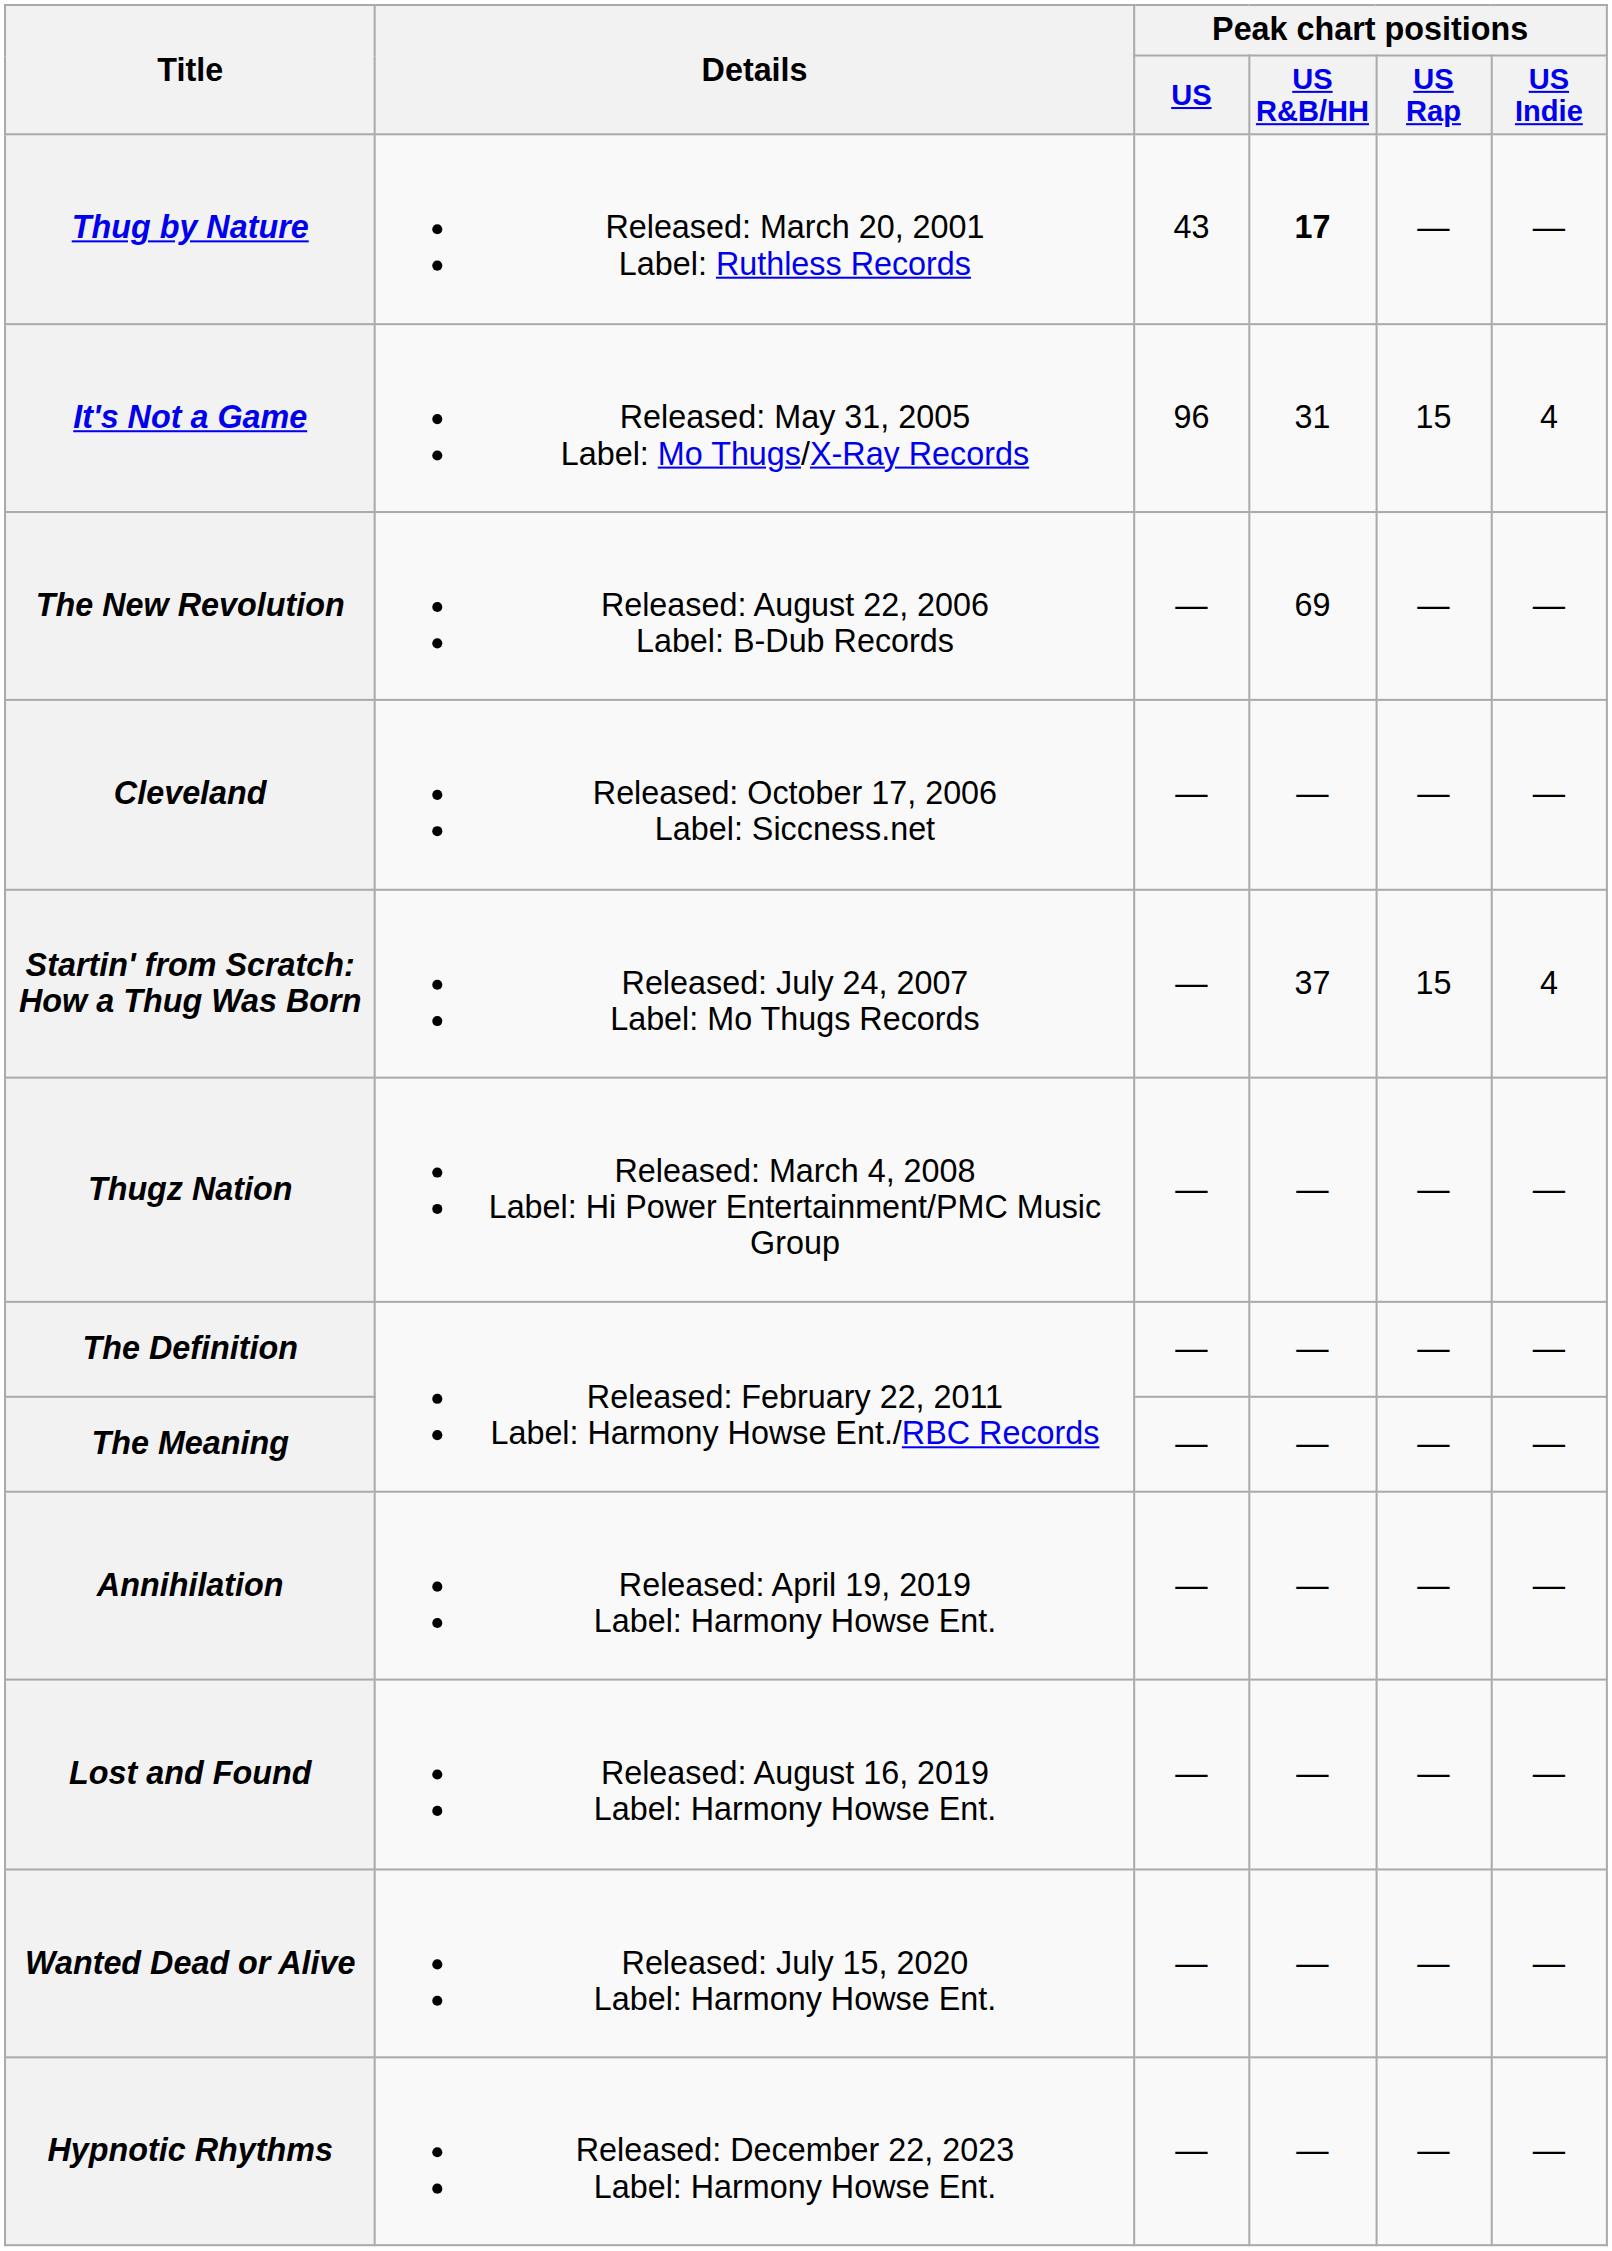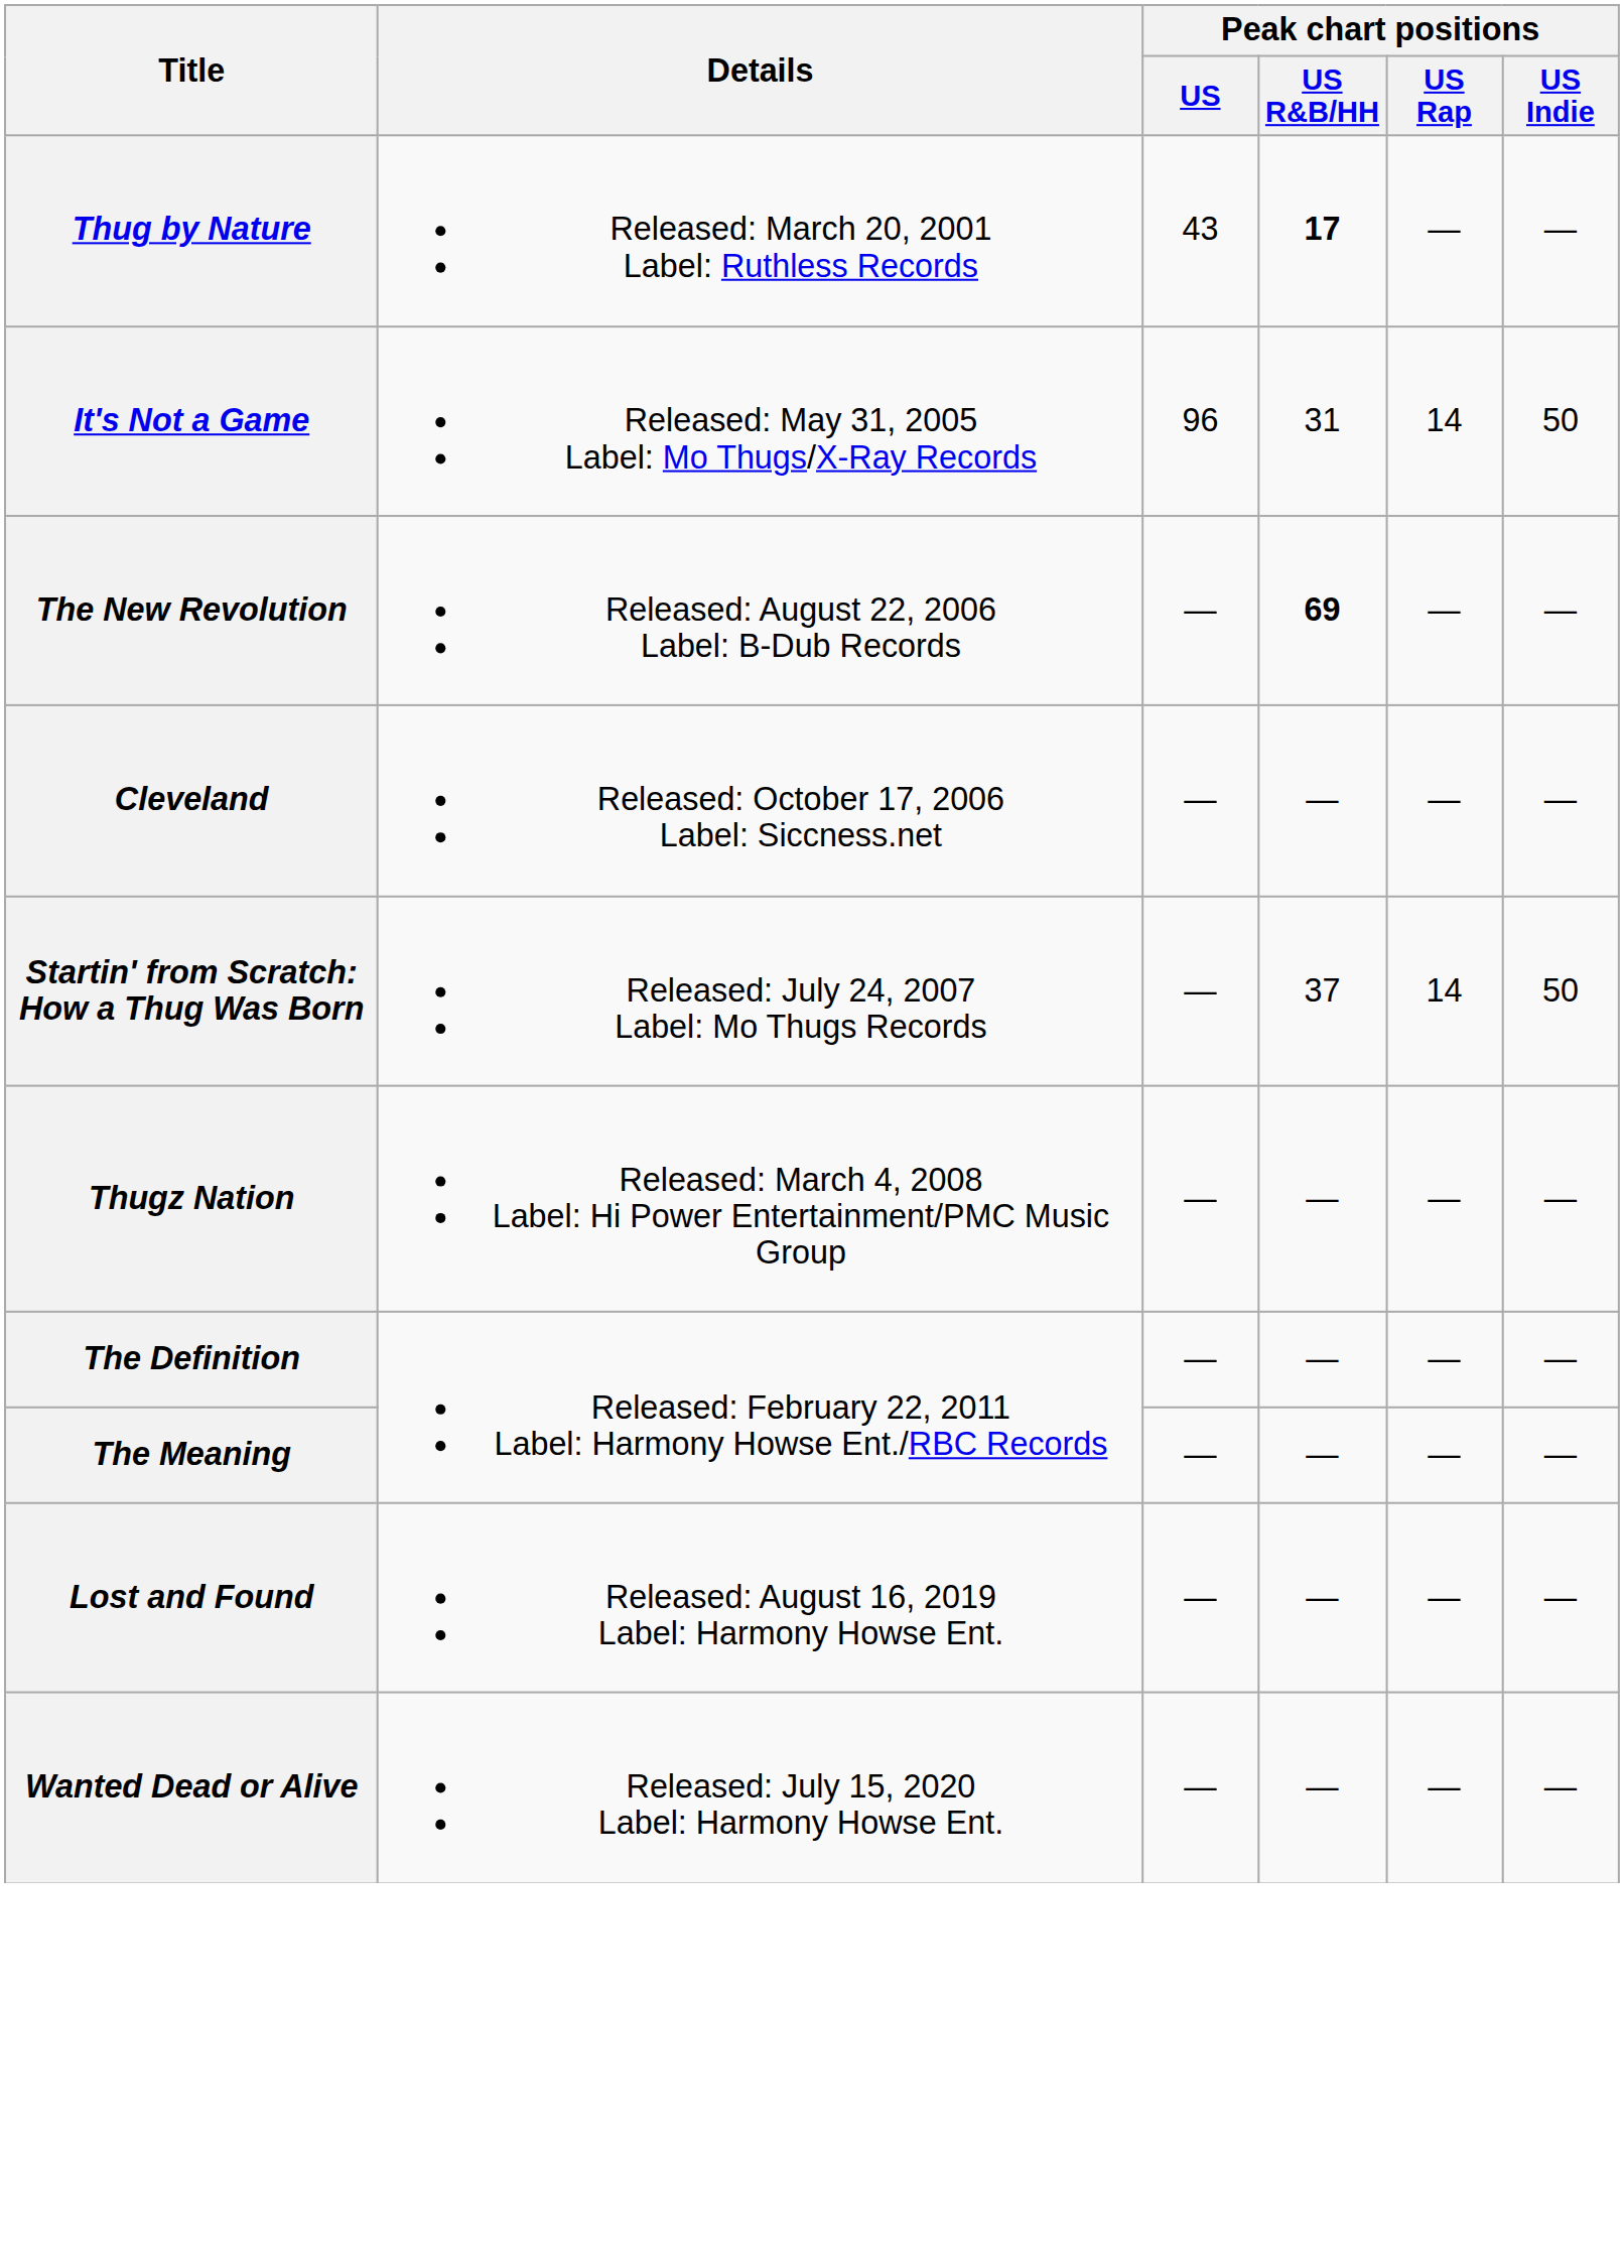 <table class="wikitable plainrowheaders" style="text-align:center;">
 <tr>
 <th scope="col" rowspan="2" style="width:11em;">Title</th>
 <th scope="col" rowspan="2" style="width:23em;">Details</th>
 <th colspan="4" scope="col">Peak chart positions</th>
 </tr>
 <tr>
 <th scope="col" style="width:3.5em;font-size:90%;"><a href='#'>US</a><br></th>
 <th scope="col" style="width:3.5em;font-size:90%;"><a href='#'>US R&B/HH</a><br></th>
 <th scope="col" style="width:3.5em;font-size:90%;"><a href='#'>US Rap</a><br></th>
 <th scope="col" style="width:3.5em;font-size:90%;"><a href='#'>US Indie</a><br></th>
 </tr>
 <tr>
 <th scope="row"><em><a href='#'>Thug by Nature</a></em></th>
 <td><br><ul><li>Released: March 20, 2001</li><li>Label: <a href='#'>Ruthless Records</a></li></ul></td>
 <td>43</td>
 <td><strong>17</strong></td>
 <td>—</td>
 <td>—</td>
 </tr>
 <tr>
 <th scope="row"><em><a href='#'>It's Not a Game</a></em></th>
 <td><br><ul><li>Released: May 31, 2005</li><li>Label: <a href='#'>Mo Thugs</a>/<a href='#'>X-Ray Records</a></li></ul></td>
 <td>96</td>
 <td>31</td>
-<td>15</td>
-<td>4</td>
+<td>14</td>
+<td>50</td>
 </tr>
 <tr>
 <th scope="row"><em>The New Revolution</em></th>
 <td><br><ul><li>Released: August 22, 2006</li><li>Label: B-Dub Records</li></ul></td>
 <td>—</td>
-<td>69</td>
+<td><strong>69</strong></td>
 <td>—</td>
 <td>—</td>
 </tr>
 <tr>
 <th scope="row"><em>Cleveland</em></th>
 <td><br><ul><li>Released: October 17, 2006</li><li>Label: Siccness.net</li></ul></td>
 <td>—</td>
 <td>—</td>
 <td>—</td>
 <td>—</td>
 </tr>
 <tr>
 <th scope="row"><em>Startin' from Scratch: How a Thug Was Born</em></th>
 <td><br><ul><li>Released: July 24, 2007</li><li>Label: Mo Thugs Records</li></ul></td>
 <td>—</td>
 <td>37</td>
-<td>15</td>
-<td>4</td>
+<td>14</td>
+<td>50</td>
 </tr>
 <tr>
 <th scope="row"><em>Thugz Nation</em></th>
 <td><br><ul><li>Released: March 4, 2008</li><li>Label: Hi Power Entertainment/PMC Music Group</li></ul></td>
 <td>—</td>
 <td>—</td>
 <td>—</td>
 <td>—</td>
 </tr>
 <tr>
 <th scope="row"><em>The Definition</em></th>
 <td rowspan="2"><br><ul><li>Released: February 22, 2011</li><li>Label: Harmony Howse Ent./<a href='#'>RBC Records</a></li></ul></td>
 <td>—</td>
 <td>—</td>
 <td>—</td>
 <td>—</td>
 </tr>
 <tr>
 <th scope="row"><em>The Meaning</em></th>
 <td>—</td>
 <td>—</td>
 <td>—</td>
 <td>—</td>
 </tr>
 <tr>
-<th scope="row"><em>Annihilation</em></th>
-<td><br><ul><li>Released: April 19, 2019</li><li>Label: Harmony Howse Ent.</li></ul></td>
-<td>—</td>
-<td>—</td>
-<td>—</td>
-<td>—</td>
-</tr>
-<tr>
 <th scope="row"><em>Lost and Found</em></th>
 <td><br><ul><li>Released: August 16, 2019</li><li>Label: Harmony Howse Ent.</li></ul></td>
 <td>—</td>
 <td>—</td>
 <td>—</td>
 <td>—</td>
 </tr>
 <tr>
 <th scope="row"><em>Wanted Dead or Alive</em></th>
 <td><br><ul><li>Released: July 15, 2020</li><li>Label: Harmony Howse Ent.</li></ul></td>
 <td>—</td>
 <td>—</td>
 <td>—</td>
 <td>—</td>
 </tr>
-<tr>
-<th scope="row"><em>Hypnotic Rhythms</em></th>
-<td><br><ul><li>Released: December 22, 2023</li><li>Label: Harmony Howse Ent.</li></ul></td>
-<td>—</td>
-<td>—</td>
-<td>—</td>
-<td>—</td>
-</tr>
 </table>
